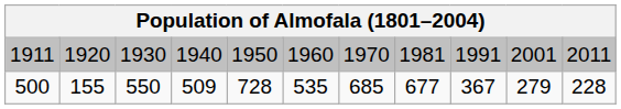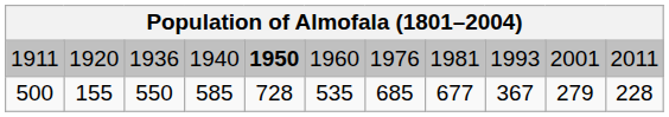 <table class="wikitable">
 <tr>
 <th colspan="11">Population of Almofala (1801–2004)</th>
 </tr>
 <tr bgcolor="#C0C0C0">
 <td align="center">1911</td>
 <td align="center">1920</td>
-<td align="center">1930</td>
+<td align="center">1936</td>
 <td align="center">1940</td>
-<td align="center">1950</td>
+<td align="center"><strong>1950</strong></td>
 <td align="center">1960</td>
-<td align="center">1970</td>
+<td align="center">1976</td>
 <td align="center">1981</td>
-<td align="center">1991</td>
+<td align="center">1993</td>
 <td align="center">2001</td>
 <td align="center">2011</td>
 </tr>
 <tr>
 <td align="center">500</td>
 <td align="center">155</td>
 <td align="center">550</td>
-<td align="center">509</td>
+<td align="center">585</td>
 <td align="center">728</td>
 <td align="center">535</td>
 <td align="center">685</td>
 <td align="center">677</td>
 <td align="center">367</td>
 <td align="center">279</td>
 <td align="center">228</td>
 </tr>
 </table>
